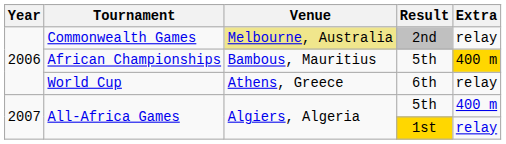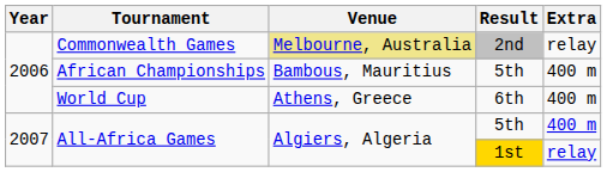 <table class=wikitable>
 <tr>
 <th>Year</th>
 <th>Tournament</th>
 <th>Venue</th>
 <th>Result</th>
 <th>Extra</th>
 </tr>
 <tr>
 <td rowspan=3>2006</td>
 <td><a href='#'>Commonwealth Games</a></td>
 <td style="background: khaki;"><a href='#'>Melbourne</a>, Australia</td>
 <td bgcolor="silver" align="center">2nd</td>
 <td> relay</td>
 </tr>
 <tr>
 <td><a href='#'>African Championships</a></td>
 <td><a href='#'>Bambous</a>, Mauritius</td>
 <td align="center">5th</td>
-<td style="background: gold;">400 m</td>
+<td>400 m</td>
 </tr>
 <tr>
 <td><a href='#'>World Cup</a></td>
 <td><a href='#'>Athens</a>, Greece</td>
 <td align="center">6th</td>
-<td> relay</td>
+<td>400 m</td>
 </tr>
 <tr>
 <td rowspan=2>2007</td>
 <td rowspan=2><a href='#'>All-Africa Games</a></td>
 <td rowspan=2><a href='#'>Algiers</a>, Algeria</td>
 <td align="center">5th</td>
 <td><a href='#'>400 m</a></td>
 </tr>
 <tr>
 <td bgcolor="gold" align="center">1st</td>
 <td><a href='#'> relay</a></td>
 </tr>
 </table>
